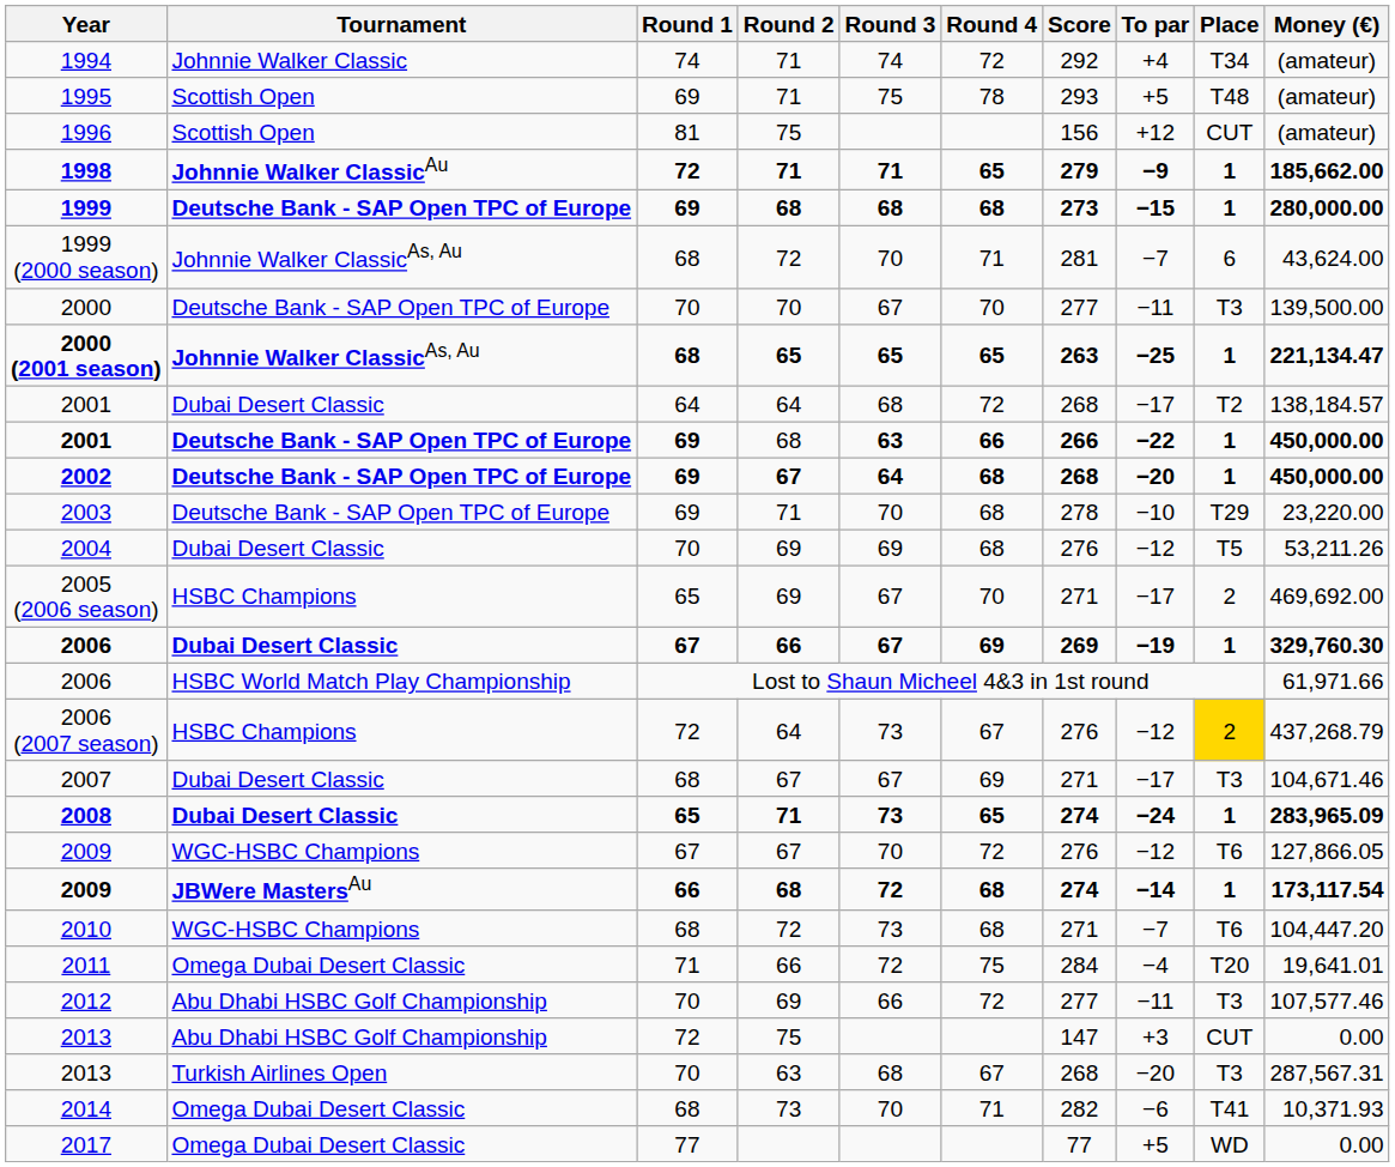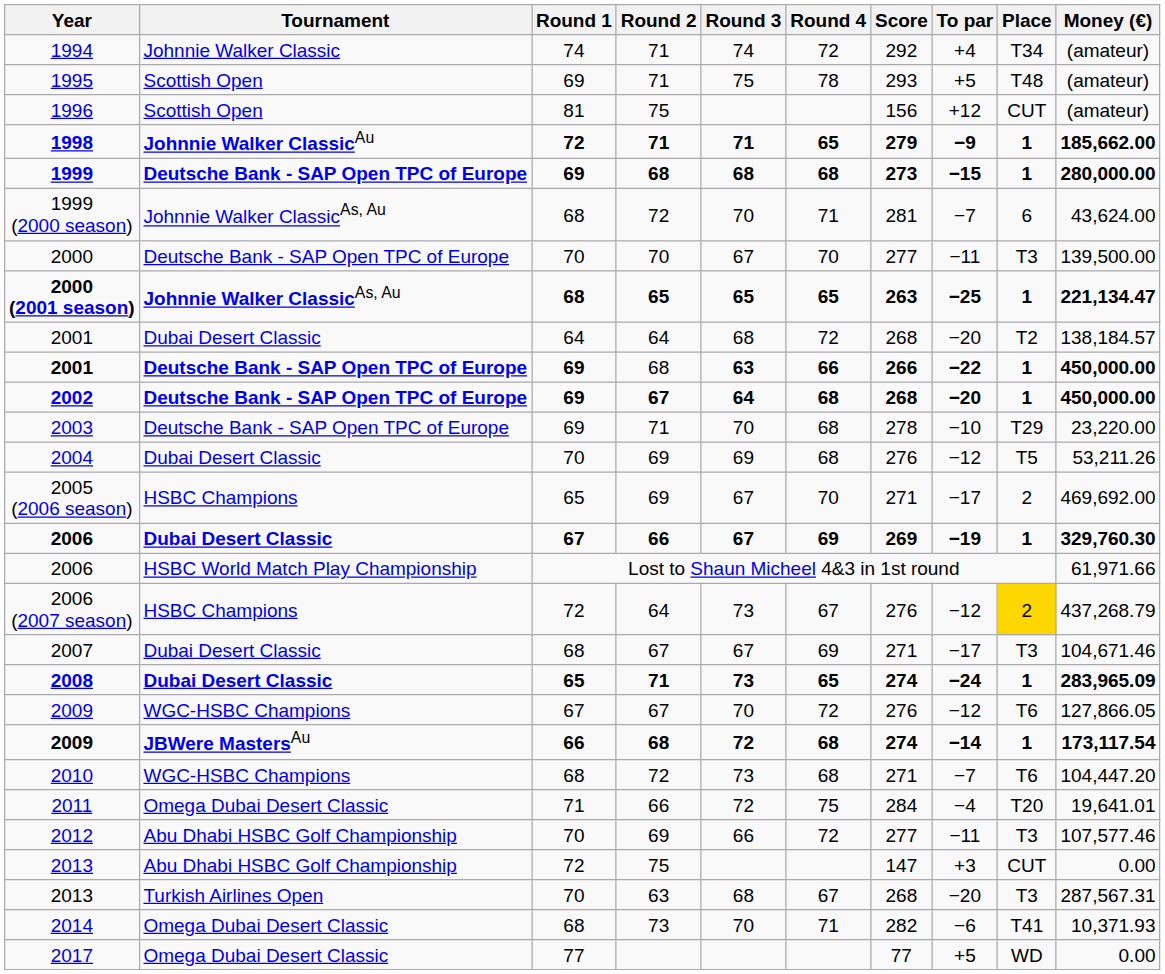 <table class="wikitable" style="text-align:center; font-size:95%">
 <tr>
 <th>Year</th>
 <th>Tournament</th>
 <th>Round 1</th>
 <th>Round 2</th>
 <th>Round 3</th>
 <th>Round 4</th>
 <th>Score</th>
 <th>To par</th>
 <th>Place</th>
 <th>Money (€)</th>
 </tr>
 <tr>
 <td><a href='#'>1994</a></td>
 <td align=left><a href='#'>Johnnie Walker Classic</a></td>
 <td>74</td>
 <td>71</td>
 <td>74</td>
 <td>72</td>
 <td>292</td>
 <td>+4</td>
 <td>T34</td>
 <td>(amateur)</td>
 </tr>
 <tr>
 <td><a href='#'>1995</a></td>
 <td align=left><a href='#'>Scottish Open</a></td>
 <td>69</td>
 <td>71</td>
 <td>75</td>
 <td>78</td>
 <td>293</td>
 <td>+5</td>
 <td>T48</td>
 <td>(amateur)</td>
 </tr>
 <tr>
 <td><a href='#'>1996</a></td>
 <td align=left><a href='#'>Scottish Open</a></td>
 <td>81</td>
 <td>75</td>
 <td></td>
 <td></td>
 <td>156</td>
 <td>+12</td>
 <td>CUT</td>
 <td>(amateur)</td>
 </tr>
 <tr>
 <td><strong><a href='#'>1998</a></strong></td>
 <td align=left><strong><a href='#'>Johnnie Walker Classic</a></strong><sup>Au</sup></td>
 <td><strong>72</strong></td>
 <td><strong>71</strong></td>
 <td><strong>71</strong></td>
 <td><strong>65</strong></td>
 <td><strong>279</strong></td>
 <td><strong>−9</strong></td>
 <td><strong>1</strong></td>
 <td align="right"><strong>185,662.00</strong></td>
 </tr>
 <tr>
 <td><strong><a href='#'>1999</a></strong></td>
 <td align=left><strong><a href='#'>Deutsche Bank - SAP Open TPC of Europe</a></strong></td>
 <td><strong>69</strong></td>
 <td><strong>68</strong></td>
 <td><strong>68</strong></td>
 <td><strong>68</strong></td>
 <td><strong>273</strong></td>
 <td><strong>−15</strong></td>
 <td><strong>1</strong></td>
 <td align="right"><strong>280,000.00</strong></td>
 </tr>
 <tr>
 <td>1999<br>(<a href='#'>2000 season</a>)</td>
 <td align=left><a href='#'>Johnnie Walker Classic</a><sup>As, Au</sup></td>
 <td>68</td>
 <td>72</td>
 <td>70</td>
 <td>71</td>
 <td>281</td>
 <td>−7</td>
 <td>6</td>
 <td align="right">43,624.00</td>
 </tr>
 <tr>
 <td>2000</td>
 <td align=left><a href='#'>Deutsche Bank - SAP Open TPC of Europe</a></td>
 <td>70</td>
 <td>70</td>
 <td>67</td>
 <td>70</td>
 <td>277</td>
 <td>−11</td>
 <td>T3</td>
 <td align="right">139,500.00</td>
 </tr>
 <tr>
 <td><strong>2000</strong><br><strong>(<a href='#'>2001 season</a>)</strong></td>
 <td align=left><strong><a href='#'>Johnnie Walker Classic</a></strong><sup>As, Au</sup></td>
 <td><strong>68</strong></td>
 <td><strong>65</strong></td>
 <td><strong>65</strong></td>
 <td><strong>65</strong></td>
 <td><strong>263</strong></td>
 <td><strong>−25</strong></td>
 <td><strong>1</strong></td>
 <td align="right"><strong>221,134.47</strong></td>
 </tr>
 <tr>
 <td>2001</td>
 <td align=left><a href='#'>Dubai Desert Classic</a></td>
 <td>64</td>
 <td>64</td>
 <td>68</td>
 <td>72</td>
 <td>268</td>
-<td>−17</td>
+<td>−20</td>
 <td>T2</td>
 <td align="right">138,184.57</td>
 </tr>
 <tr>
 <td><strong>2001</strong></td>
 <td align=left><strong><a href='#'>Deutsche Bank - SAP Open TPC of Europe</a></strong></td>
 <td><strong>69</strong></td>
 <td>68</td>
 <td><strong>63</strong></td>
 <td><strong>66</strong></td>
 <td><strong>266</strong></td>
 <td><strong>−22</strong></td>
 <td><strong>1</strong></td>
 <td align="right"><strong>450,000.00</strong></td>
 </tr>
 <tr>
 <td><strong><a href='#'>2002</a></strong></td>
 <td align=left><strong><a href='#'>Deutsche Bank - SAP Open TPC of Europe</a></strong></td>
 <td><strong>69</strong></td>
 <td><strong>67</strong></td>
 <td><strong>64</strong></td>
 <td><strong>68</strong></td>
 <td><strong>268</strong></td>
 <td><strong>−20</strong></td>
 <td><strong>1</strong></td>
 <td align="right"><strong>450,000.00</strong></td>
 </tr>
 <tr>
 <td><a href='#'>2003</a></td>
 <td align=left><a href='#'>Deutsche Bank - SAP Open TPC of Europe</a></td>
 <td>69</td>
 <td>71</td>
 <td>70</td>
 <td>68</td>
 <td>278</td>
 <td>−10</td>
 <td>T29</td>
 <td align="right">23,220.00</td>
 </tr>
 <tr>
 <td><a href='#'>2004</a></td>
 <td align=left><a href='#'>Dubai Desert Classic</a></td>
 <td>70</td>
 <td>69</td>
 <td>69</td>
 <td>68</td>
 <td>276</td>
 <td>−12</td>
 <td>T5</td>
 <td align="right">53,211.26</td>
 </tr>
 <tr>
 <td>2005<br>(<a href='#'>2006 season</a>)</td>
 <td align=left><a href='#'>HSBC Champions</a></td>
 <td>65</td>
 <td>69</td>
 <td>67</td>
 <td>70</td>
 <td>271</td>
 <td>−17</td>
 <td>2</td>
 <td align="right">469,692.00</td>
 </tr>
 <tr>
 <td><strong>2006</strong></td>
 <td align=left><strong><a href='#'>Dubai Desert Classic</a></strong></td>
 <td><strong>67</strong></td>
 <td><strong>66</strong></td>
 <td><strong>67</strong></td>
 <td><strong>69</strong></td>
 <td><strong>269</strong></td>
 <td><strong>−19</strong></td>
 <td><strong>1</strong></td>
 <td align="right"><strong>329,760.30</strong></td>
 </tr>
 <tr>
 <td>2006</td>
 <td align=left><a href='#'>HSBC World Match Play Championship</a></td>
 <td colspan="7">Lost to <a href='#'>Shaun Micheel</a> 4&3 in 1st round</td>
 <td align="right">61,971.66</td>
 </tr>
 <tr>
 <td>2006<br>(<a href='#'>2007 season</a>)</td>
 <td align=left><a href='#'>HSBC Champions</a></td>
 <td>72</td>
 <td>64</td>
 <td>73</td>
 <td>67</td>
 <td>276</td>
 <td>−12</td>
 <td style="background: gold;">2</td>
 <td align="right">437,268.79</td>
 </tr>
 <tr>
 <td>2007</td>
 <td align=left><a href='#'>Dubai Desert Classic</a></td>
 <td>68</td>
 <td>67</td>
 <td>67</td>
 <td>69</td>
 <td>271</td>
 <td>−17</td>
 <td>T3</td>
 <td align="right">104,671.46</td>
 </tr>
 <tr>
 <td><strong><a href='#'>2008</a></strong></td>
 <td align=left><strong><a href='#'>Dubai Desert Classic</a></strong></td>
 <td><strong>65</strong></td>
 <td><strong>71</strong></td>
 <td><strong>73</strong></td>
 <td><strong>65</strong></td>
 <td><strong>274</strong></td>
 <td><strong>−24</strong></td>
 <td><strong>1</strong></td>
 <td align="right"><strong>283,965.09</strong></td>
 </tr>
 <tr>
 <td><a href='#'>2009</a></td>
 <td align=left><a href='#'>WGC-HSBC Champions</a></td>
 <td>67</td>
 <td>67</td>
 <td>70</td>
 <td>72</td>
 <td>276</td>
 <td>−12</td>
 <td>T6</td>
 <td align="right">127,866.05</td>
 </tr>
 <tr>
 <td><strong>2009</strong></td>
 <td align=left><strong><a href='#'>JBWere Masters</a></strong><sup>Au</sup></td>
 <td><strong>66</strong></td>
 <td><strong>68</strong></td>
 <td><strong>72</strong></td>
 <td><strong>68</strong></td>
 <td><strong>274</strong></td>
 <td><strong>−14</strong></td>
 <td><strong>1</strong></td>
 <td align="right"><strong>173,117.54</strong></td>
 </tr>
 <tr>
 <td><a href='#'>2010</a></td>
 <td align=left><a href='#'>WGC-HSBC Champions</a></td>
 <td>68</td>
 <td>72</td>
 <td>73</td>
 <td>68</td>
 <td>271</td>
 <td>−7</td>
 <td>T6</td>
 <td align="right">104,447.20</td>
 </tr>
 <tr>
 <td><a href='#'>2011</a></td>
 <td align=left><a href='#'>Omega Dubai Desert Classic</a></td>
 <td>71</td>
 <td>66</td>
 <td>72</td>
 <td>75</td>
 <td>284</td>
 <td>−4</td>
 <td>T20</td>
 <td align="right">19,641.01</td>
 </tr>
 <tr>
 <td><a href='#'>2012</a></td>
 <td align=left><a href='#'>Abu Dhabi HSBC Golf Championship</a></td>
 <td>70</td>
 <td>69</td>
 <td>66</td>
 <td>72</td>
 <td>277</td>
 <td>−11</td>
 <td>T3</td>
 <td align="right">107,577.46</td>
 </tr>
 <tr>
 <td><a href='#'>2013</a></td>
 <td align=left><a href='#'>Abu Dhabi HSBC Golf Championship</a></td>
 <td>72</td>
 <td>75</td>
 <td></td>
 <td></td>
 <td>147</td>
 <td>+3</td>
 <td>CUT</td>
 <td align="right">0.00</td>
 </tr>
 <tr>
 <td>2013</td>
 <td align=left><a href='#'>Turkish Airlines Open</a></td>
 <td>70</td>
 <td>63</td>
 <td>68</td>
 <td>67</td>
 <td>268</td>
 <td>−20</td>
 <td>T3</td>
 <td align="right">287,567.31</td>
 </tr>
 <tr>
 <td><a href='#'>2014</a></td>
 <td align=left><a href='#'>Omega Dubai Desert Classic</a></td>
 <td>68</td>
 <td>73</td>
 <td>70</td>
 <td>71</td>
 <td>282</td>
 <td>−6</td>
 <td>T41</td>
 <td align="right">10,371.93</td>
 </tr>
 <tr>
 <td><a href='#'>2017</a></td>
 <td align=left><a href='#'>Omega Dubai Desert Classic</a></td>
 <td>77</td>
 <td></td>
 <td></td>
 <td></td>
 <td>77</td>
 <td>+5</td>
 <td>WD</td>
 <td align="right">0.00</td>
 </tr>
 </table>
